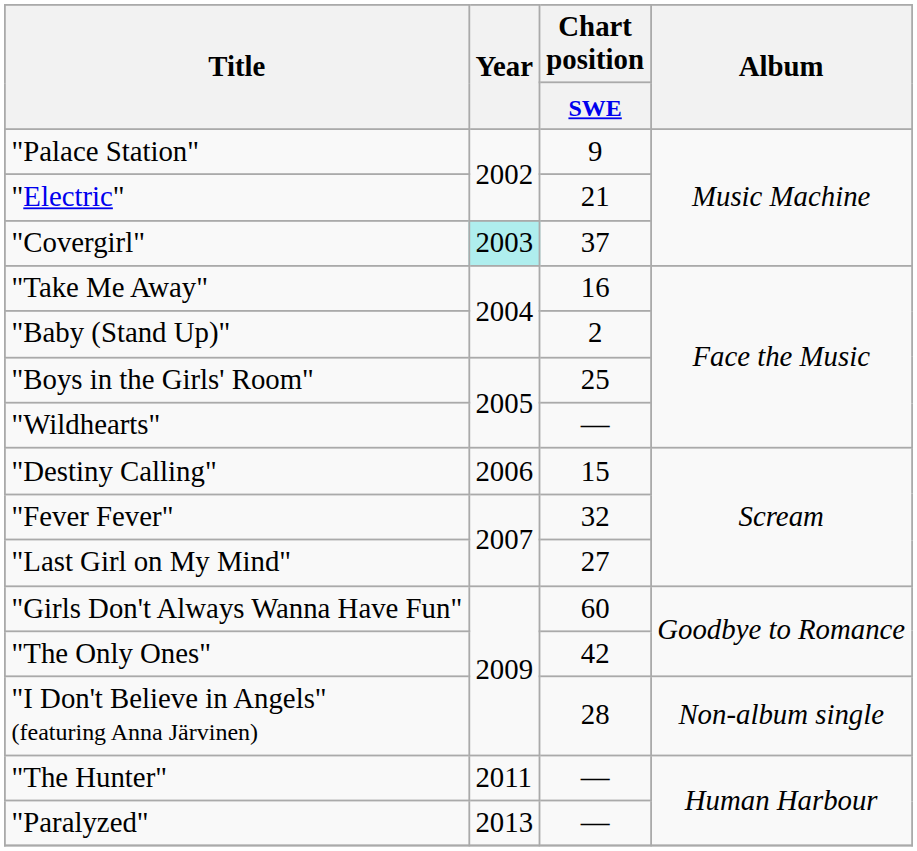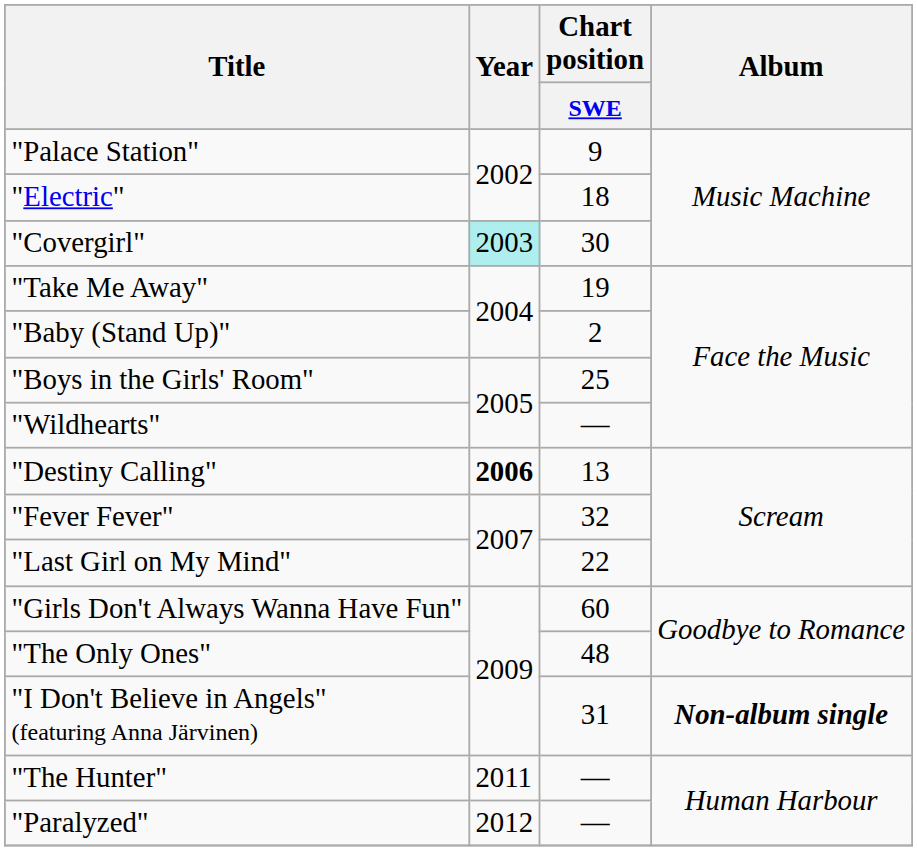 <table class="wikitable">
 <tr>
 <th rowspan="2">Title</th>
 <th rowspan="2">Year</th>
 <th colspan="1">Chart <br>position</th>
 <th rowspan="2">Album</th>
 </tr>
 <tr>
 <th width="45"><small><a href='#'>SWE</a><br></small></th>
 </tr>
 <tr>
 <td>"Palace Station"</td>
 <td rowspan="2">2002</td>
 <td align="center">9</td>
 <td align="center" rowspan="3"><em>Music Machine</em></td>
 </tr>
 <tr>
 <td>"<a href='#'>Electric</a>"</td>
-<td align="center">21</td>
+<td align="center">18</td>
 </tr>
 <tr>
 <td>"Covergirl"</td>
 <td style="background: paleturquoise;">2003</td>
-<td align="center">37</td>
+<td align="center">30</td>
 </tr>
 <tr>
 <td>"Take Me Away"</td>
 <td rowspan="2">2004</td>
-<td align="center">16</td>
+<td align="center">19</td>
 <td align="center" rowspan="4"><em>Face the Music</em></td>
 </tr>
 <tr>
 <td>"Baby (Stand Up)"</td>
 <td align="center">2</td>
 </tr>
 <tr>
 <td>"Boys in the Girls' Room"</td>
 <td rowspan="2">2005</td>
 <td align="center">25</td>
 </tr>
 <tr>
 <td>"Wildhearts"</td>
 <td align="center">—</td>
 </tr>
 <tr>
 <td>"Destiny Calling"</td>
-<td>2006</td>
-<td align="center">15</td>
+<td><strong>2006</strong></td>
+<td align="center">13</td>
 <td align="center" rowspan="3"><em>Scream</em></td>
 </tr>
 <tr>
 <td>"Fever Fever"</td>
 <td rowspan="2">2007</td>
 <td align="center">32</td>
 </tr>
 <tr>
 <td>"Last Girl on My Mind"</td>
-<td align="center">27</td>
+<td align="center">22</td>
 </tr>
 <tr>
 <td>"Girls Don't Always Wanna Have Fun"</td>
 <td rowspan="3">2009</td>
 <td align="center">60</td>
 <td align="center" rowspan="2"><em>Goodbye to Romance</em></td>
 </tr>
 <tr>
 <td>"The Only Ones"</td>
-<td align="center">42</td>
+<td align="center">48</td>
 </tr>
 <tr>
 <td>"I Don't Believe in Angels" <br><small>(featuring Anna Järvinen)</small></td>
-<td align="center">28</td>
-<td align="center"><em>Non-album single</em></td>
+<td align="center">31</td>
+<td align="center"><strong><em>Non-album single</em></strong></td>
 </tr>
 <tr>
 <td>"The Hunter"</td>
 <td rowspan="1">2011</td>
 <td align="center">—</td>
 <td align="center" rowspan="2"><em>Human Harbour</em></td>
 </tr>
 <tr>
 <td>"Paralyzed"</td>
-<td rowspan="1">2013</td>
+<td rowspan="1">2012</td>
 <td align="center">—</td>
 </tr>
 <tr>
 </tr>
 </table>
